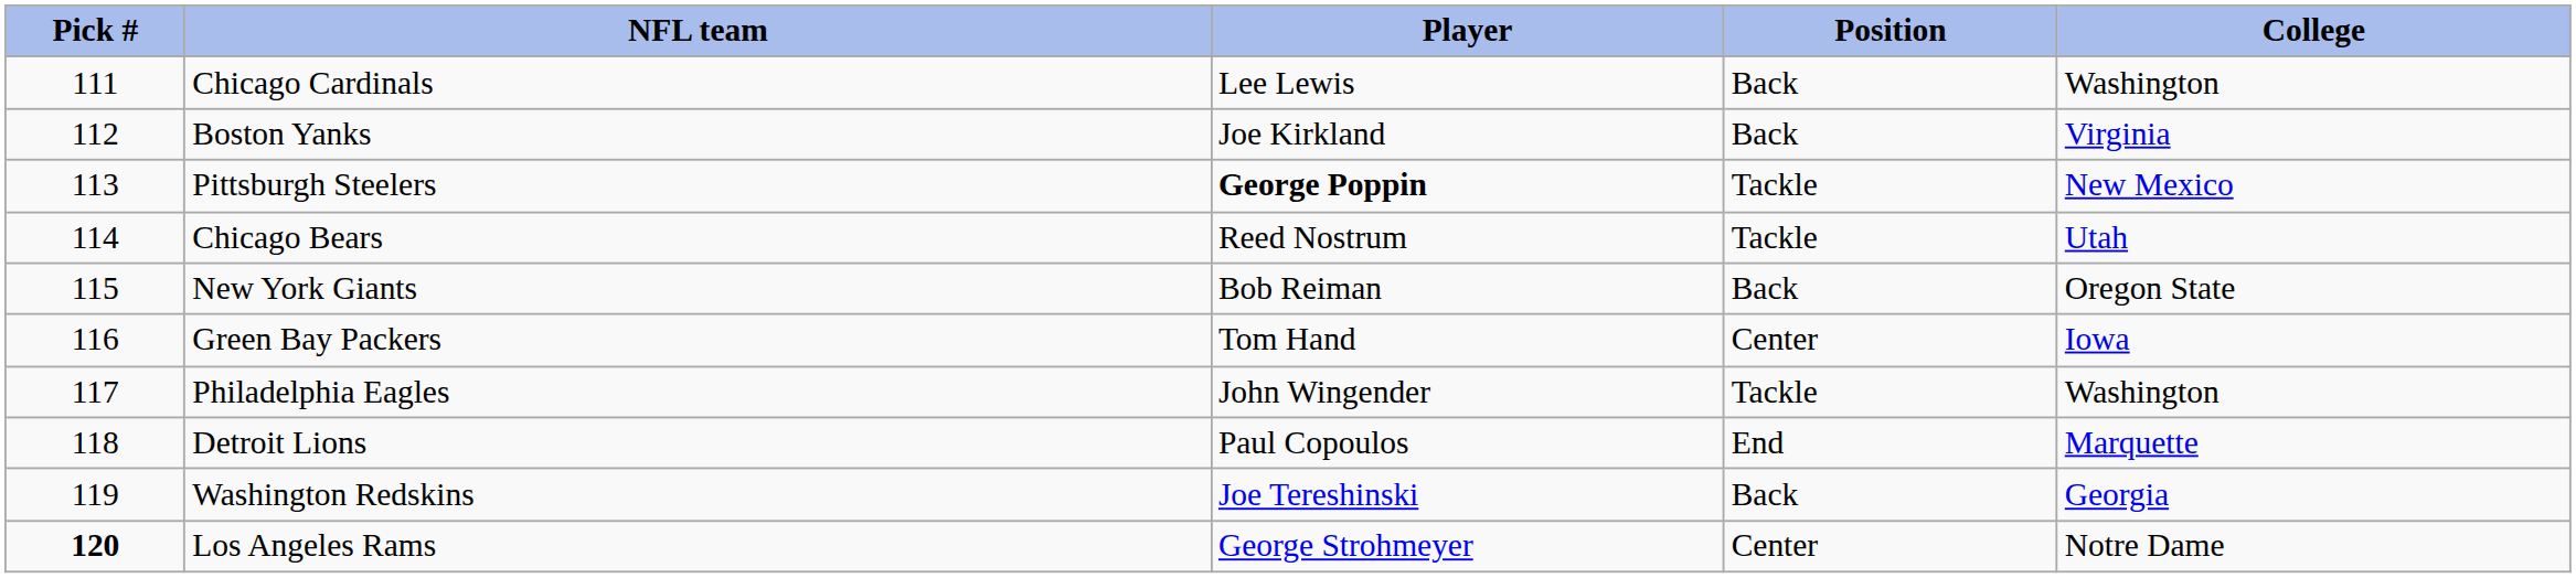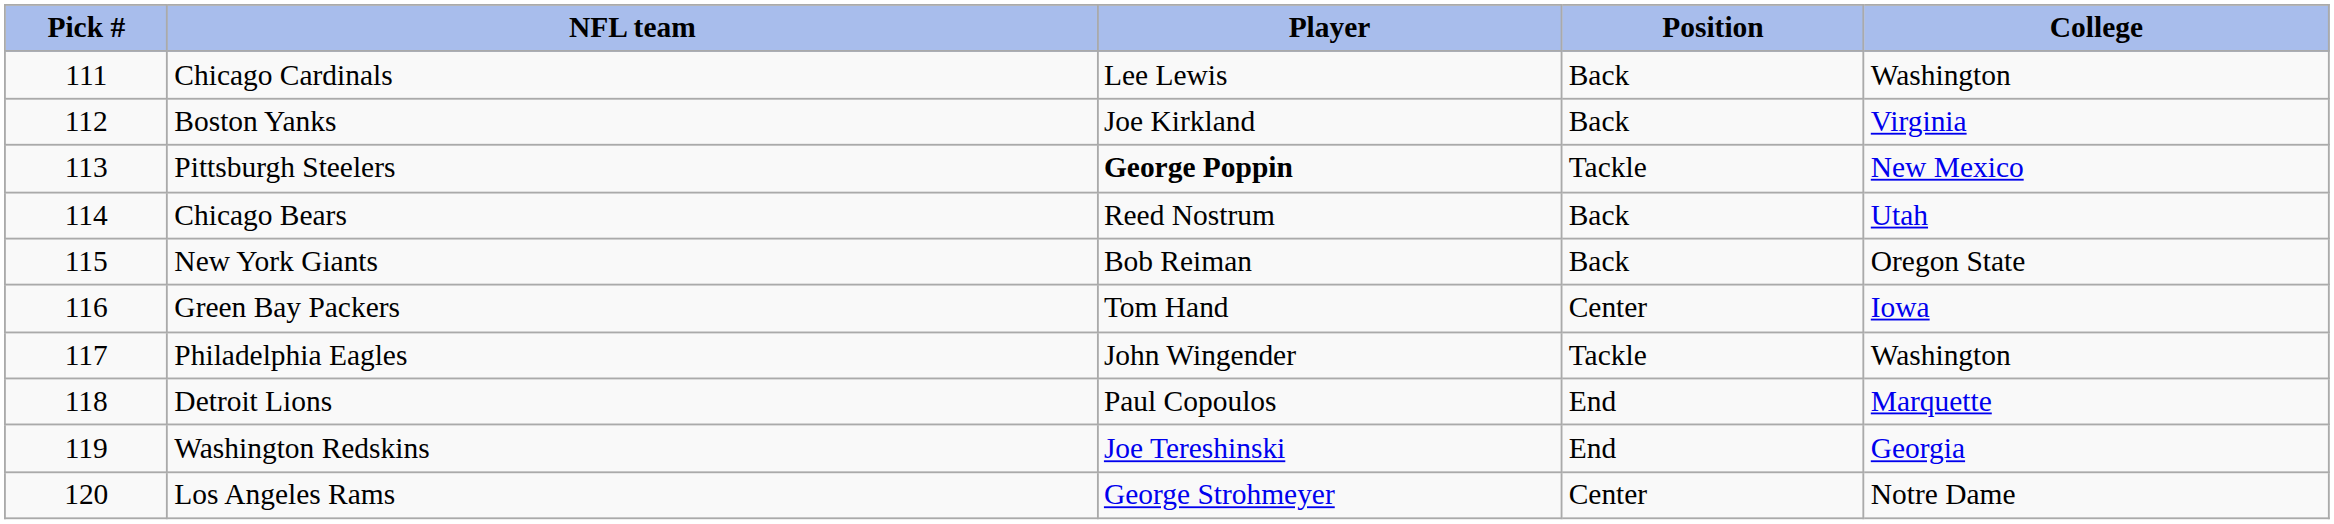 <table class="wikitable sortable sortable" style="width: 100%">
 <tr>
 <th style="background:#A8BDEC;" width=7%>Pick #</th>
 <th width=40% style="background:#A8BDEC;">NFL team</th>
 <th width=20% style="background:#A8BDEC;">Player</th>
 <th width=13% style="background:#A8BDEC;">Position</th>
 <th style="background:#A8BDEC;">College</th>
 </tr>
 <tr>
 <td align=center>111</td>
 <td>Chicago Cardinals</td>
 <td>Lee Lewis</td>
 <td>Back</td>
 <td>Washington</td>
 </tr>
 <tr>
 <td align=center>112</td>
 <td>Boston Yanks</td>
 <td>Joe Kirkland</td>
 <td>Back</td>
 <td><a href='#'>Virginia</a></td>
 </tr>
 <tr>
 <td align=center>113</td>
 <td>Pittsburgh Steelers</td>
 <td><strong>George Poppin</strong></td>
 <td>Tackle</td>
 <td><a href='#'>New Mexico</a></td>
 </tr>
 <tr>
 <td align=center>114</td>
 <td>Chicago Bears</td>
 <td>Reed Nostrum</td>
-<td>Tackle</td>
+<td>Back</td>
 <td><a href='#'>Utah</a></td>
 </tr>
 <tr>
 <td align=center>115</td>
 <td>New York Giants</td>
 <td>Bob Reiman</td>
 <td>Back</td>
 <td>Oregon State</td>
 </tr>
 <tr>
 <td align=center>116</td>
 <td>Green Bay Packers</td>
 <td>Tom Hand</td>
 <td>Center</td>
 <td><a href='#'>Iowa</a></td>
 </tr>
 <tr>
 <td align=center>117</td>
 <td>Philadelphia Eagles</td>
 <td>John Wingender</td>
 <td>Tackle</td>
 <td>Washington</td>
 </tr>
 <tr>
 <td align=center>118</td>
 <td>Detroit Lions</td>
 <td>Paul Copoulos</td>
 <td>End</td>
 <td><a href='#'>Marquette</a></td>
 </tr>
 <tr>
 <td align=center>119</td>
 <td>Washington Redskins</td>
 <td><a href='#'>Joe Tereshinski</a></td>
-<td>Back</td>
+<td>End</td>
 <td><a href='#'>Georgia</a></td>
 </tr>
 <tr>
-<td align=center><strong>120</strong></td>
+<td align=center>120</td>
 <td>Los Angeles Rams</td>
 <td><a href='#'>George Strohmeyer</a></td>
 <td>Center</td>
 <td>Notre Dame</td>
 </tr>
 </table>
